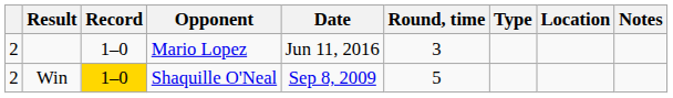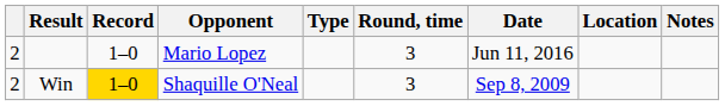 <table class="wikitable" style="text-align:center">
 <tr>
 <th></th>
 <th>Result</th>
 <th>Record</th>
 <th>Opponent</th>
+<th>Type</th>
+<th>Round, time</th>
 <th>Date</th>
-<th>Round, time</th>
-<th>Type</th>
 <th>Location</th>
 <th>Notes</th>
 </tr>
 <tr>
 <td>2</td>
 <td></td>
 <td>1–0 </td>
 <td style="text-align:left;"><a href='#'>Mario Lopez</a></td>
+<td></td>
+<td>3</td>
 <td>Jun 11, 2016</td>
-<td>3</td>
-<td></td>
 <td style="text-align:left;"></td>
 <td style="text-align:left;"></td>
 </tr>
 <tr>
 <td>2</td>
 <td>Win</td>
 <td style="background: gold;">1–0</td>
 <td style="text-align:left;"><a href='#'>Shaquille O'Neal</a></td>
+<td></td>
+<td>3</td>
 <td><a href='#'>Sep 8, 2009</a></td>
-<td>5</td>
-<td></td>
 <td style="text-align:left;"></td>
 <td style="text-align:left;"></td>
 </tr>
 </table>
